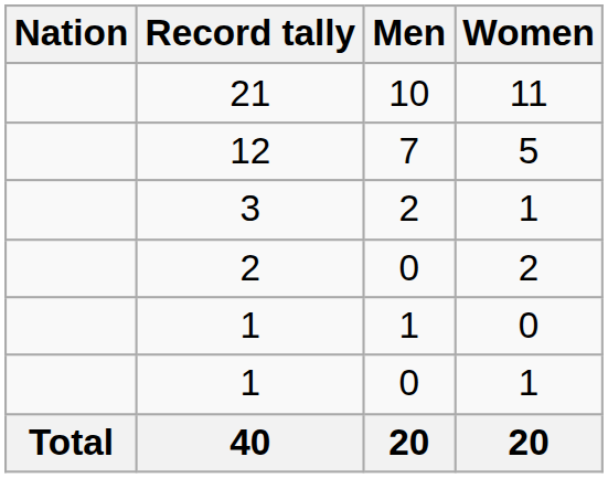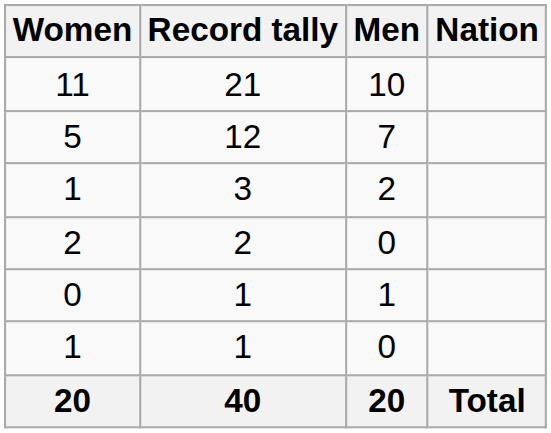 <table class="wikitable" style="text-align:center">
 <tr>
-<th>Nation</th>
+<th>Women</th>
 <th>Record tally</th>
 <th>Men</th>
-<th>Women</th>
+<th>Nation</th>
 </tr>
 <tr>
-<td align=left></td>
+<td>11</td>
 <td>21</td>
 <td>10</td>
-<td>11</td>
+<td align=left></td>
 </tr>
 <tr>
-<td align=left></td>
+<td>5</td>
 <td>12</td>
 <td>7</td>
-<td>5</td>
+<td align=left></td>
 </tr>
 <tr>
-<td align=left></td>
+<td>1</td>
 <td>3</td>
 <td>2</td>
-<td>1</td>
+<td align=left></td>
 </tr>
 <tr>
-<td align=left></td>
+<td>2</td>
 <td>2</td>
 <td>0</td>
-<td>2</td>
+<td align=left></td>
 </tr>
 <tr>
+<td>0</td>
+<td>1</td>
+<td>1</td>
 <td align=left></td>
+</tr>
+<tr>
 <td>1</td>
 <td>1</td>
 <td>0</td>
+<td align=left></td>
 </tr>
 <tr>
-<td align=left></td>
-<td>1</td>
-<td>0</td>
-<td>1</td>
-</tr>
-<tr>
-<th>Total</th>
+<th>20</th>
 <th>40</th>
 <th>20</th>
-<th>20</th>
+<th>Total</th>
 </tr>
 </table>
